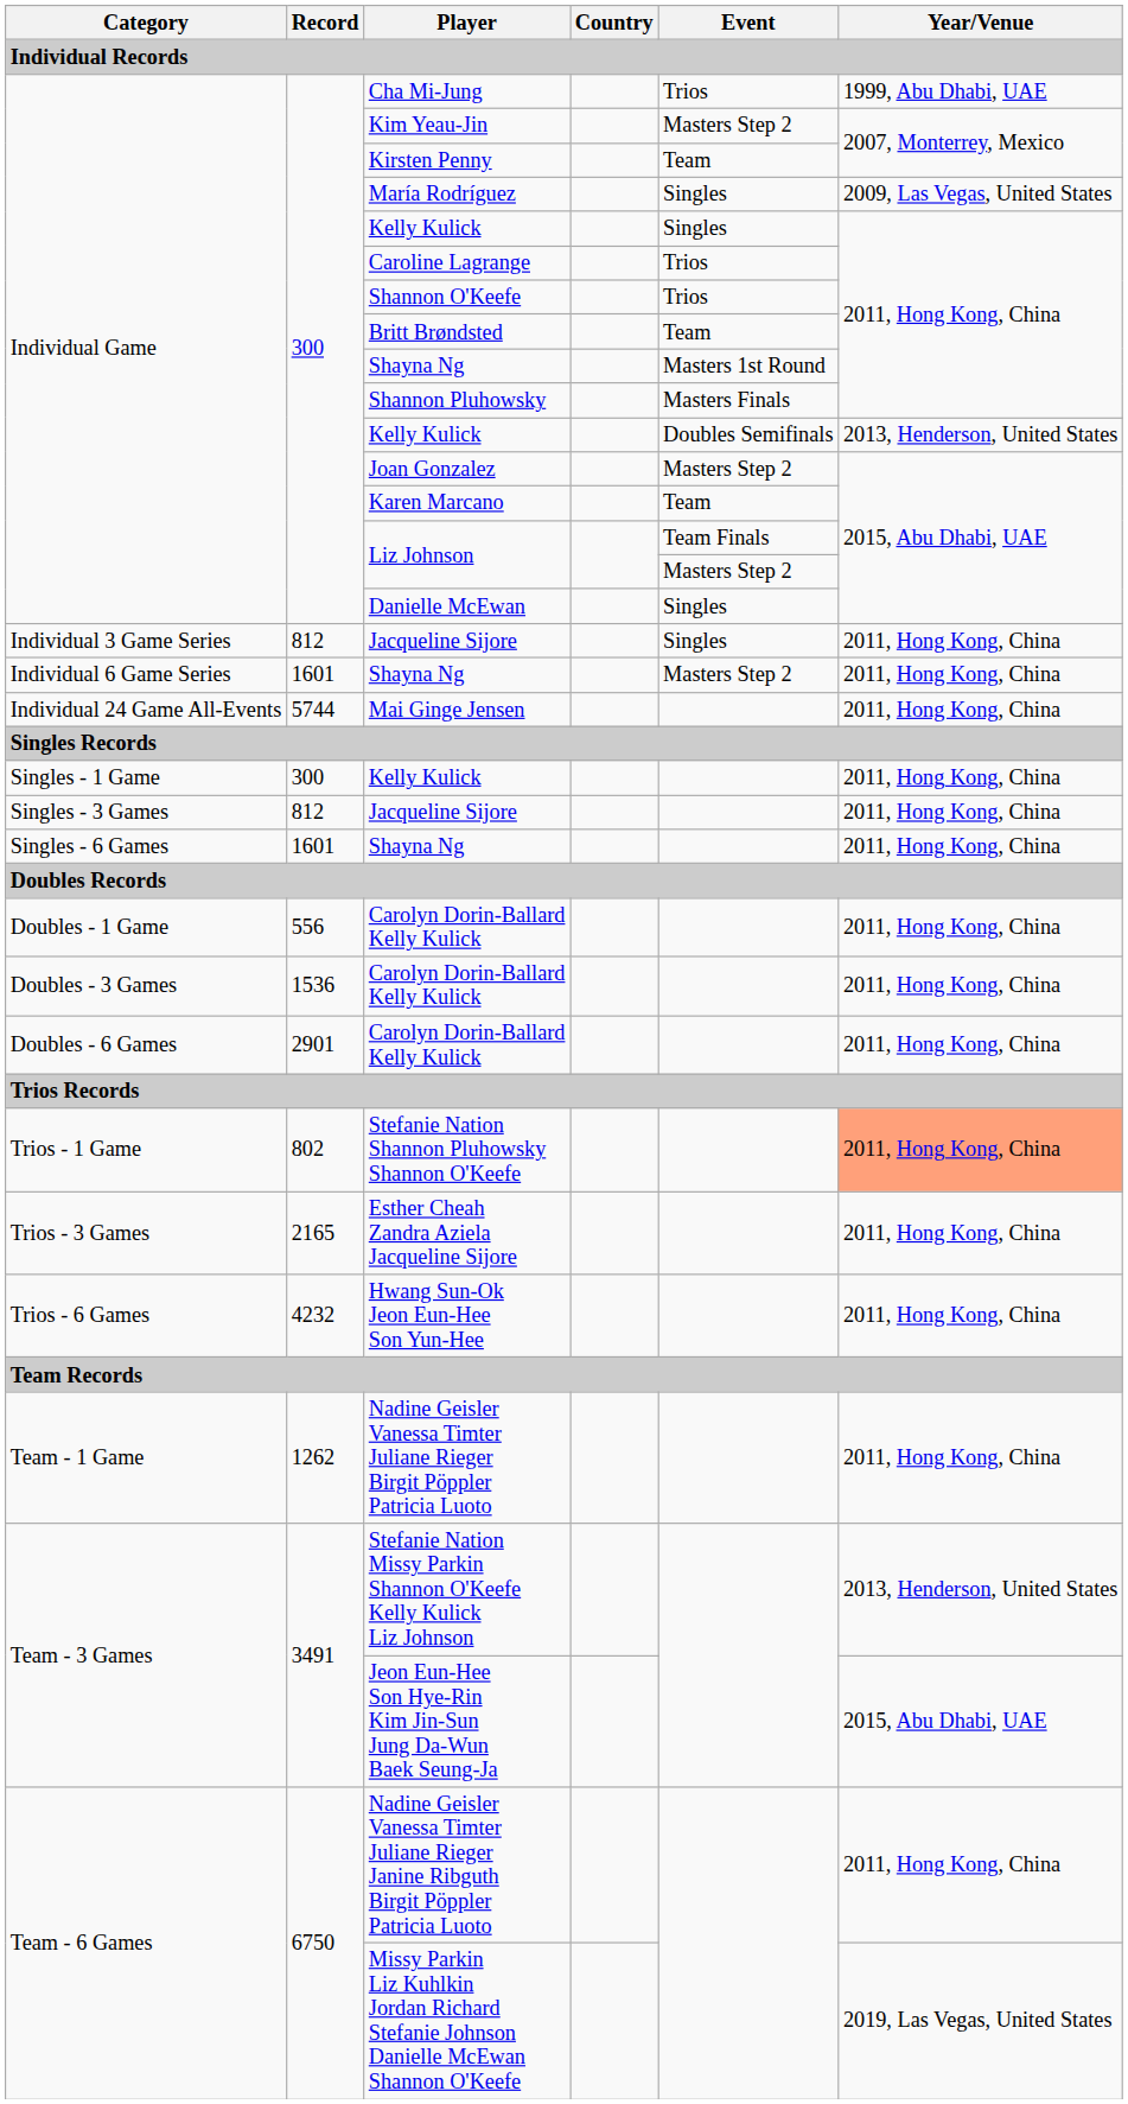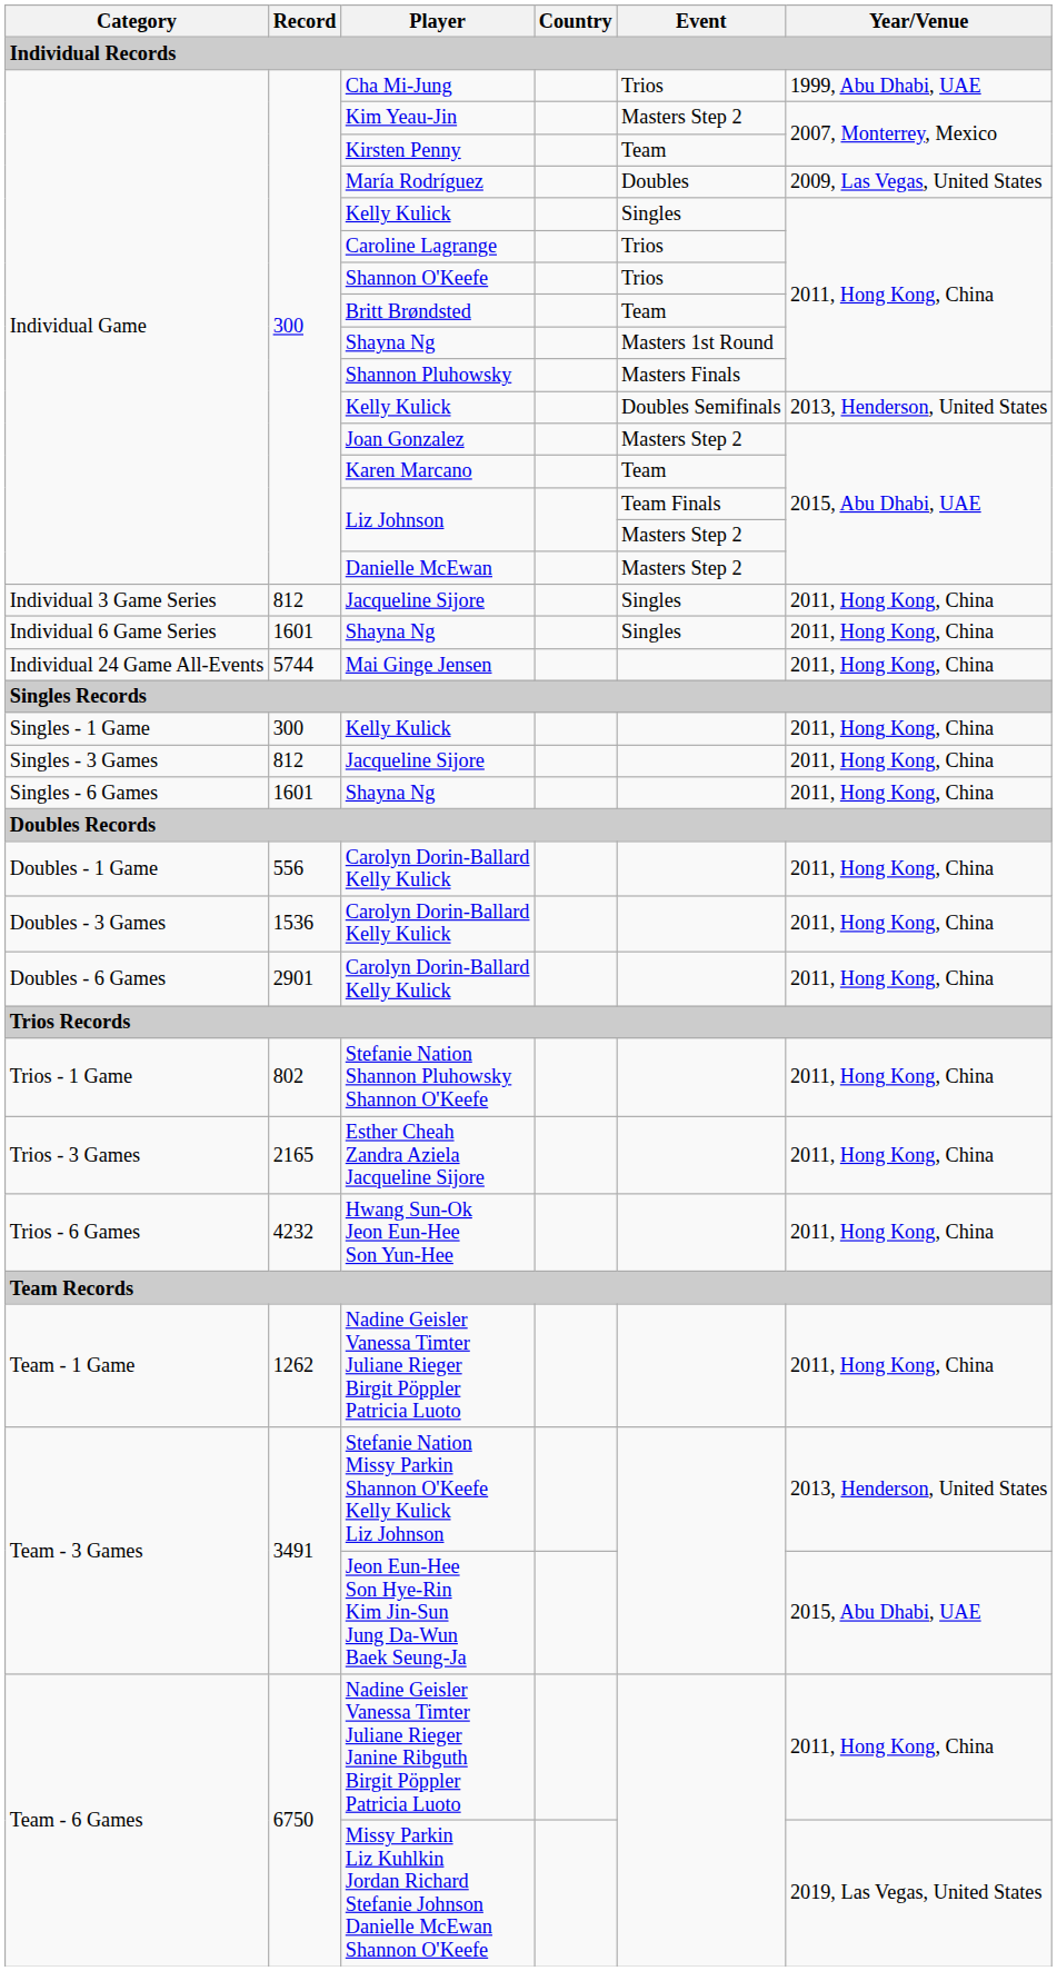 <table class="wikitable">
 <tr style="background:#efefef;">
 <th>Category</th>
 <th>Record</th>
 <th>Player</th>
 <th>Country</th>
 <th>Event</th>
 <th>Year/Venue</th>
 </tr>
 <tr style="background:#ccc;">
 <td colspan="6"><strong>Individual Records</strong></td>
 </tr>
 <tr>
 <td rowspan="16">Individual Game</td>
 <td rowspan="16"><a href='#'>300</a></td>
 <td><a href='#'>Cha Mi-Jung</a></td>
 <td></td>
 <td>Trios</td>
 <td>1999, <a href='#'>Abu Dhabi</a>, <a href='#'>UAE</a> </td>
 </tr>
 <tr>
 <td><a href='#'>Kim Yeau-Jin</a></td>
 <td></td>
 <td>Masters Step 2</td>
 <td rowspan="2">2007, <a href='#'>Monterrey</a>, Mexico </td>
 </tr>
 <tr>
 <td><a href='#'>Kirsten Penny</a></td>
 <td></td>
 <td>Team</td>
 </tr>
 <tr>
 <td><a href='#'>María Rodríguez</a></td>
 <td></td>
-<td>Singles</td>
+<td>Doubles</td>
 <td>2009, <a href='#'>Las Vegas</a>, United States </td>
 </tr>
 <tr>
 <td><a href='#'>Kelly Kulick</a></td>
 <td></td>
 <td>Singles</td>
 <td rowspan="6">2011,  <a href='#'>Hong Kong</a>, China</td>
 </tr>
 <tr>
 <td><a href='#'>Caroline Lagrange</a></td>
 <td></td>
 <td>Trios</td>
 </tr>
 <tr>
 <td><a href='#'>Shannon O'Keefe</a></td>
 <td></td>
 <td>Trios</td>
 </tr>
 <tr>
 <td><a href='#'>Britt Brøndsted</a></td>
 <td></td>
 <td>Team</td>
 </tr>
 <tr>
 <td><a href='#'>Shayna Ng</a></td>
 <td></td>
 <td>Masters 1st Round</td>
 </tr>
 <tr>
 <td><a href='#'>Shannon Pluhowsky</a></td>
 <td></td>
 <td>Masters Finals</td>
 </tr>
 <tr>
 <td><a href='#'>Kelly Kulick</a></td>
 <td></td>
 <td>Doubles Semifinals</td>
 <td>2013, <a href='#'>Henderson</a>, United States </td>
 </tr>
 <tr>
 <td><a href='#'>Joan Gonzalez</a></td>
 <td></td>
 <td>Masters Step 2</td>
 <td rowspan="5">2015, <a href='#'>Abu Dhabi</a>, <a href='#'>UAE</a> </td>
 </tr>
 <tr>
 <td><a href='#'>Karen Marcano</a></td>
 <td></td>
 <td>Team</td>
 </tr>
 <tr>
 <td rowspan="2"><a href='#'>Liz Johnson</a></td>
 <td rowspan="2"></td>
 <td>Team Finals</td>
 </tr>
 <tr>
 <td>Masters Step 2</td>
 </tr>
 <tr>
 <td><a href='#'>Danielle McEwan</a></td>
 <td></td>
-<td>Singles</td>
+<td>Masters Step 2</td>
 </tr>
 <tr>
 <td>Individual 3 Game Series</td>
 <td>812</td>
 <td><a href='#'>Jacqueline Sijore</a></td>
 <td></td>
 <td>Singles</td>
 <td>2011,  <a href='#'>Hong Kong</a>, China</td>
 </tr>
 <tr>
 <td>Individual 6 Game Series</td>
 <td>1601</td>
 <td><a href='#'>Shayna Ng</a></td>
 <td></td>
-<td>Masters Step 2</td>
+<td>Singles</td>
 <td>2011,  <a href='#'>Hong Kong</a>, China</td>
 </tr>
 <tr>
 <td>Individual 24 Game All-Events</td>
 <td>5744</td>
 <td><a href='#'>Mai Ginge Jensen</a></td>
 <td></td>
 <td></td>
 <td>2011,  <a href='#'>Hong Kong</a>, China</td>
 </tr>
 <tr style="background:#ccc;">
 <td colspan="6"><strong>Singles Records</strong></td>
 </tr>
 <tr>
 <td>Singles - 1 Game</td>
 <td>300</td>
 <td><a href='#'>Kelly Kulick</a></td>
 <td></td>
 <td></td>
 <td>2011,  <a href='#'>Hong Kong</a>, China</td>
 </tr>
 <tr>
 <td>Singles - 3 Games</td>
 <td>812</td>
 <td><a href='#'>Jacqueline Sijore</a></td>
 <td></td>
 <td></td>
 <td>2011,  <a href='#'>Hong Kong</a>, China</td>
 </tr>
 <tr>
 <td>Singles - 6 Games</td>
 <td>1601</td>
 <td><a href='#'>Shayna Ng</a></td>
 <td></td>
 <td></td>
 <td>2011,  <a href='#'>Hong Kong</a>, China</td>
 </tr>
 <tr style="background:#ccc;">
 <td colspan="6"><strong>Doubles Records</strong></td>
 </tr>
 <tr>
 <td>Doubles - 1 Game</td>
 <td>556</td>
 <td><a href='#'>Carolyn Dorin-Ballard</a><br><a href='#'>Kelly Kulick</a></td>
 <td></td>
 <td></td>
 <td>2011,  <a href='#'>Hong Kong</a>, China</td>
 </tr>
 <tr>
 <td>Doubles - 3 Games</td>
 <td>1536</td>
 <td><a href='#'>Carolyn Dorin-Ballard</a><br><a href='#'>Kelly Kulick</a></td>
 <td></td>
 <td></td>
 <td>2011,  <a href='#'>Hong Kong</a>, China</td>
 </tr>
 <tr>
 <td>Doubles - 6 Games</td>
 <td>2901</td>
 <td><a href='#'>Carolyn Dorin-Ballard</a><br><a href='#'>Kelly Kulick</a></td>
 <td></td>
 <td></td>
 <td>2011,  <a href='#'>Hong Kong</a>, China</td>
 </tr>
 <tr style="background:#ccc;">
 <td colspan="6"><strong>Trios Records</strong></td>
 </tr>
 <tr>
 <td>Trios - 1 Game</td>
 <td>802</td>
 <td><a href='#'>Stefanie Nation</a><br><a href='#'>Shannon Pluhowsky</a><br><a href='#'>Shannon O'Keefe</a></td>
 <td></td>
 <td></td>
-<td style="background: lightsalmon;">2011,  <a href='#'>Hong Kong</a>, China</td>
+<td>2011,  <a href='#'>Hong Kong</a>, China</td>
 </tr>
 <tr>
 <td>Trios - 3 Games</td>
 <td>2165</td>
 <td><a href='#'>Esther Cheah</a><br><a href='#'>Zandra Aziela</a><br><a href='#'>Jacqueline Sijore</a></td>
 <td></td>
 <td></td>
 <td>2011,  <a href='#'>Hong Kong</a>, China</td>
 </tr>
 <tr>
 <td>Trios - 6 Games</td>
 <td>4232</td>
 <td><a href='#'>Hwang Sun-Ok</a><br><a href='#'>Jeon Eun-Hee</a><br><a href='#'>Son Yun-Hee</a></td>
 <td></td>
 <td></td>
 <td>2011,  <a href='#'>Hong Kong</a>, China</td>
 </tr>
 <tr style="background:#ccc;">
 <td colspan="6"><strong>Team Records</strong></td>
 </tr>
 <tr>
 <td>Team - 1 Game</td>
 <td>1262</td>
 <td><a href='#'>Nadine Geisler</a><br><a href='#'>Vanessa Timter</a><br><a href='#'>Juliane Rieger</a><br><a href='#'>Birgit Pöppler</a><br><a href='#'>Patricia Luoto</a></td>
 <td></td>
 <td></td>
 <td>2011,  <a href='#'>Hong Kong</a>, China</td>
 </tr>
 <tr>
 <td rowspan="2">Team - 3 Games</td>
 <td rowspan="2">3491</td>
 <td><a href='#'>Stefanie Nation</a><br><a href='#'>Missy Parkin</a><br><a href='#'>Shannon O'Keefe</a><br><a href='#'>Kelly Kulick</a><br><a href='#'>Liz Johnson</a></td>
 <td></td>
 <td rowspan="2"></td>
 <td>2013, <a href='#'>Henderson</a>, United States </td>
 </tr>
 <tr>
 <td><a href='#'>Jeon Eun-Hee</a><br><a href='#'>Son Hye-Rin</a><br><a href='#'>Kim Jin-Sun</a><br><a href='#'>Jung Da-Wun</a><br><a href='#'>Baek Seung-Ja</a></td>
 <td></td>
 <td>2015, <a href='#'>Abu Dhabi</a>, <a href='#'>UAE</a> </td>
 </tr>
 <tr>
 <td rowspan="2">Team - 6 Games</td>
 <td rowspan="2">6750</td>
 <td><a href='#'>Nadine Geisler</a><br><a href='#'>Vanessa Timter</a><br><a href='#'>Juliane Rieger</a><br><a href='#'>Janine Ribguth</a><br><a href='#'>Birgit Pöppler</a><br><a href='#'>Patricia Luoto</a></td>
 <td></td>
 <td rowspan="2"></td>
 <td>2011,  <a href='#'>Hong Kong</a>, China</td>
 </tr>
 <tr>
 <td><a href='#'>Missy Parkin</a><br><a href='#'>Liz Kuhlkin</a><br><a href='#'>Jordan Richard</a><br><a href='#'>Stefanie Johnson</a><br><a href='#'>Danielle McEwan</a><br><a href='#'>Shannon O'Keefe</a></td>
 <td></td>
 <td>2019, Las Vegas, United States </td>
 </tr>
 </table>
